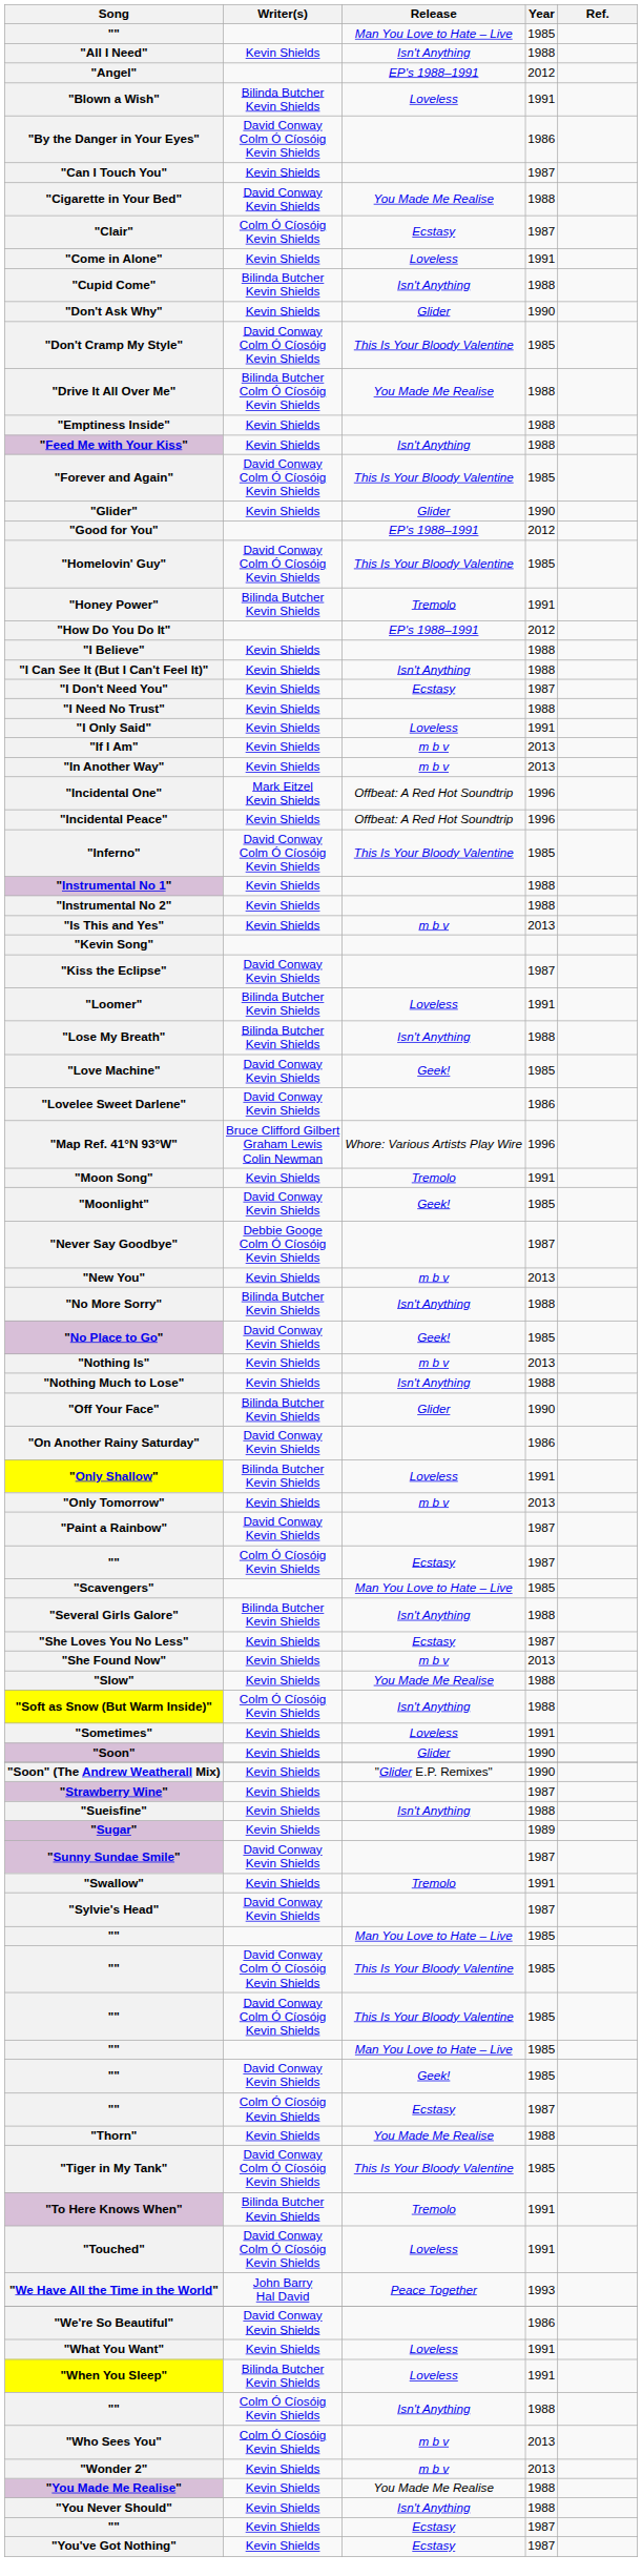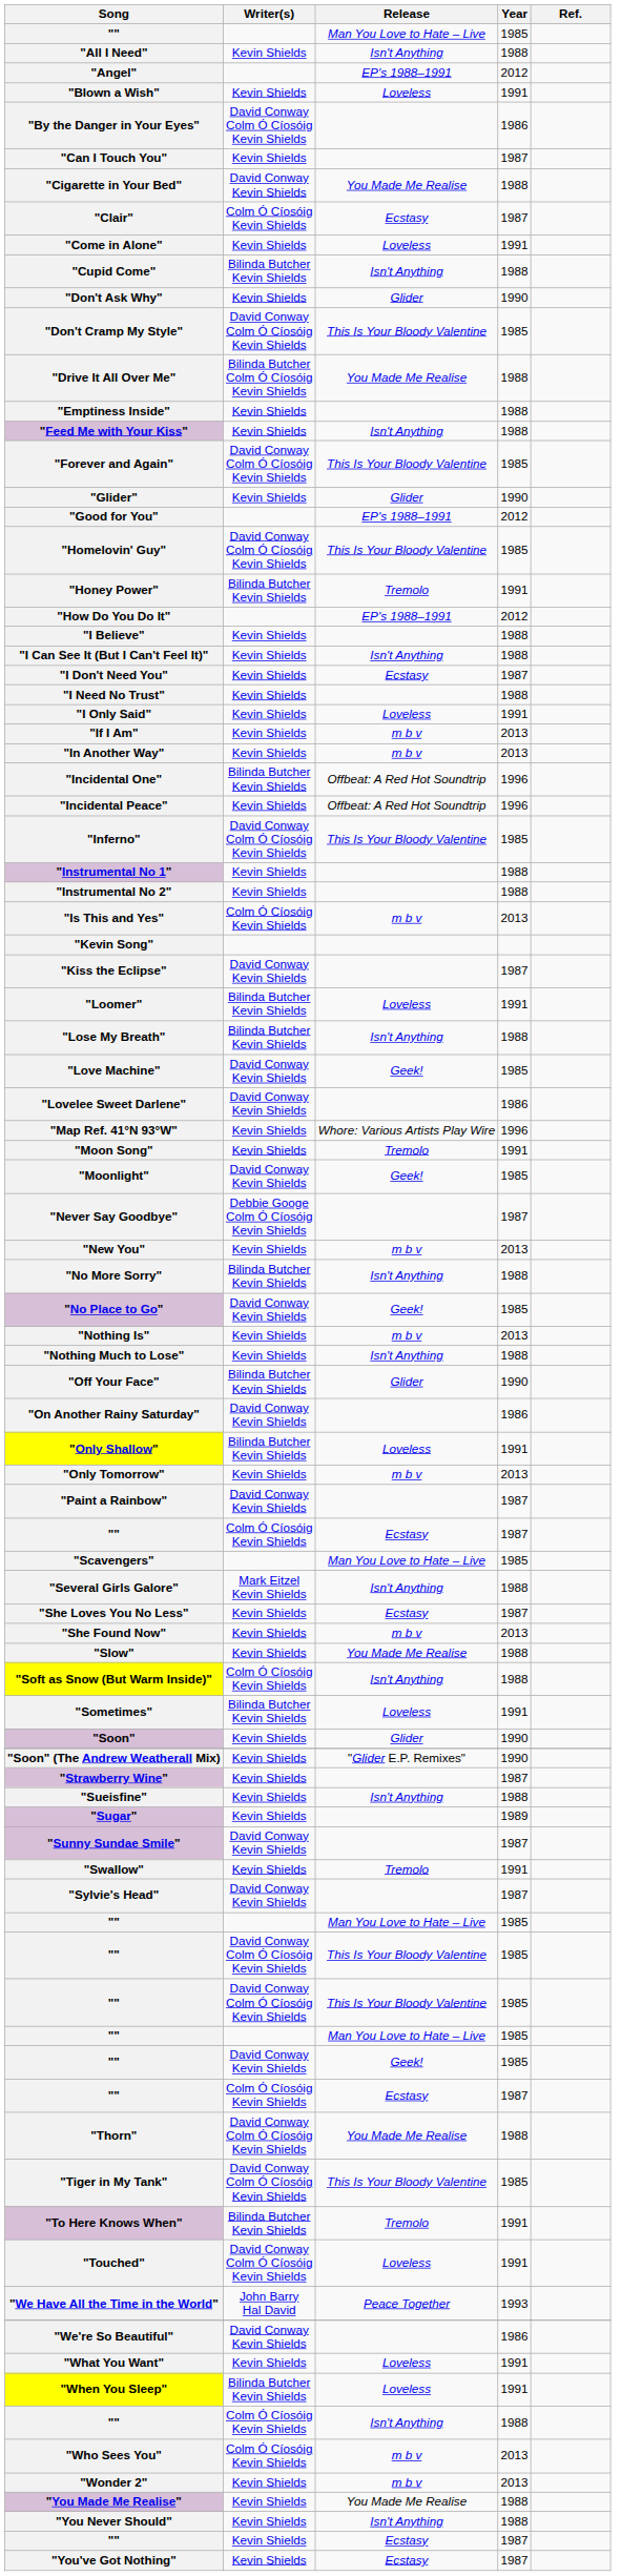 <table class="wikitable sortable plainrowheaders" style="text-align:center">
 <tr>
 <th scope="col">Song</th>
 <th scope="col" class="unsortable">Writer(s)</th>
 <th scope="col">Release</th>
 <th scope="col">Year</th>
 <th scope="col" style="width:6em" class="unsortable">Ref.</th>
 </tr>
 <tr>
 <th scope="row"> ""</th>
 <td></td>
 <td><em><a href='#'>Man You Love to Hate – Live</a></em></td>
 <td>1985</td>
 <td></td>
 </tr>
 <tr>
 <th scope="row">"All I Need"</th>
 <td><a href='#'>Kevin Shields</a></td>
 <td><em><a href='#'>Isn't Anything</a></em></td>
 <td>1988</td>
 <td></td>
 </tr>
 <tr>
 <th scope="row">"Angel"</th>
 <td></td>
 <td><em><a href='#'>EP's 1988–1991</a></em></td>
 <td>2012</td>
 <td></td>
 </tr>
 <tr>
 <th scope="row"> "Blown a Wish"</th>
-<td><a href='#'>Bilinda Butcher</a><br><a href='#'>Kevin Shields</a></td>
+<td><a href='#'>Kevin Shields</a></td>
 <td><em><a href='#'>Loveless</a></em></td>
 <td>1991</td>
 <td></td>
 </tr>
 <tr>
 <th scope="row">"By the Danger in Your Eyes"</th>
 <td><a href='#'>David Conway</a><br><a href='#'>Colm Ó Cíosóig</a><br><a href='#'>Kevin Shields</a></td>
 <td><em></em></td>
 <td>1986</td>
 <td></td>
 </tr>
 <tr>
 <th scope="row"> "Can I Touch You"</th>
 <td><a href='#'>Kevin Shields</a></td>
 <td></td>
 <td>1987</td>
 <td></td>
 </tr>
 <tr>
 <th scope="row">"Cigarette in Your Bed"</th>
 <td><a href='#'>David Conway</a><br><a href='#'>Kevin Shields</a></td>
 <td><em><a href='#'>You Made Me Realise</a></em></td>
 <td>1988</td>
 <td></td>
 </tr>
 <tr>
 <th scope="row">"Clair"</th>
 <td><a href='#'>Colm Ó Cíosóig</a><br><a href='#'>Kevin Shields</a></td>
 <td><em><a href='#'>Ecstasy</a></em></td>
 <td>1987</td>
 <td></td>
 </tr>
 <tr>
 <th scope="row">"Come in Alone"</th>
 <td><a href='#'>Kevin Shields</a></td>
 <td><em><a href='#'>Loveless</a></em></td>
 <td>1991</td>
 <td></td>
 </tr>
 <tr>
 <th scope="row">"Cupid Come"</th>
 <td><a href='#'>Bilinda Butcher</a><br><a href='#'>Kevin Shields</a></td>
 <td><em><a href='#'>Isn't Anything</a></em></td>
 <td>1988</td>
 <td></td>
 </tr>
 <tr>
 <th scope="row"> "Don't Ask Why"</th>
 <td><a href='#'>Kevin Shields</a></td>
 <td><em><a href='#'>Glider</a></em></td>
 <td>1990</td>
 <td></td>
 </tr>
 <tr>
 <th scope="row">"Don't Cramp My Style"</th>
 <td><a href='#'>David Conway</a><br><a href='#'>Colm Ó Cíosóig</a><br><a href='#'>Kevin Shields</a></td>
 <td><em><a href='#'>This Is Your Bloody Valentine</a></em></td>
 <td>1985</td>
 <td></td>
 </tr>
 <tr>
 <th scope="row">"Drive It All Over Me"</th>
 <td><a href='#'>Bilinda Butcher</a><br><a href='#'>Colm Ó Cíosóig</a><br><a href='#'>Kevin Shields</a></td>
 <td><em><a href='#'>You Made Me Realise</a></em></td>
 <td>1988</td>
 <td></td>
 </tr>
 <tr>
 <th scope="row">"Emptiness Inside"</th>
 <td><a href='#'>Kevin Shields</a></td>
 <td></td>
 <td>1988</td>
 <td></td>
 </tr>
 <tr>
 <th scope="row" style="background-color:#D8BFD8"> "<a href='#'>Feed Me with Your Kiss</a>" </th>
 <td><a href='#'>Kevin Shields</a></td>
 <td><em><a href='#'>Isn't Anything</a></em></td>
 <td>1988</td>
 <td></td>
 </tr>
 <tr>
 <th scope="row">"Forever and Again"</th>
 <td><a href='#'>David Conway</a><br><a href='#'>Colm Ó Cíosóig</a><br><a href='#'>Kevin Shields</a></td>
 <td><em><a href='#'>This Is Your Bloody Valentine</a></em></td>
 <td>1985</td>
 <td></td>
 </tr>
 <tr>
 <th scope="row">"Glider"</th>
 <td><a href='#'>Kevin Shields</a></td>
 <td><em><a href='#'>Glider</a></em></td>
 <td>1990</td>
 <td></td>
 </tr>
 <tr>
 <th scope="row">"Good for You"</th>
 <td></td>
 <td><em><a href='#'>EP's 1988–1991</a></em></td>
 <td>2012</td>
 <td></td>
 </tr>
 <tr>
 <th scope="row"> "Homelovin' Guy"</th>
 <td><a href='#'>David Conway</a><br><a href='#'>Colm Ó Cíosóig</a><br><a href='#'>Kevin Shields</a></td>
 <td><em><a href='#'>This Is Your Bloody Valentine</a></em></td>
 <td>1985</td>
 <td></td>
 </tr>
 <tr>
 <th scope="row">"Honey Power"</th>
 <td><a href='#'>Bilinda Butcher</a><br><a href='#'>Kevin Shields</a></td>
 <td><em><a href='#'>Tremolo</a></em></td>
 <td>1991</td>
 <td></td>
 </tr>
 <tr>
 <th scope="row">"How Do You Do It"</th>
 <td></td>
 <td><em><a href='#'>EP's 1988–1991</a></em></td>
 <td>2012</td>
 <td></td>
 </tr>
 <tr>
 <th scope="row"> "I Believe"</th>
 <td><a href='#'>Kevin Shields</a></td>
 <td></td>
 <td>1988</td>
 <td></td>
 </tr>
 <tr>
 <th scope="row">"I Can See It (But I Can't Feel It)"</th>
 <td><a href='#'>Kevin Shields</a></td>
 <td><em><a href='#'>Isn't Anything</a></em></td>
 <td>1988</td>
 <td></td>
 </tr>
 <tr>
 <th scope="row">"I Don't Need You"</th>
 <td><a href='#'>Kevin Shields</a></td>
 <td><em><a href='#'>Ecstasy</a></em></td>
 <td>1987</td>
 <td></td>
 </tr>
 <tr>
 <th scope="row">"I Need No Trust"</th>
 <td><a href='#'>Kevin Shields</a></td>
 <td></td>
 <td>1988</td>
 <td></td>
 </tr>
 <tr>
 <th scope="row">"I Only Said"</th>
 <td><a href='#'>Kevin Shields</a></td>
 <td><em><a href='#'>Loveless</a></em></td>
 <td>1991</td>
 <td></td>
 </tr>
 <tr>
 <th scope="row">"If I Am"</th>
 <td><a href='#'>Kevin Shields</a></td>
 <td><em><a href='#'>m b v</a></em></td>
 <td>2013</td>
 <td></td>
 </tr>
 <tr>
 <th scope="row">"In Another Way"</th>
 <td><a href='#'>Kevin Shields</a></td>
 <td><em><a href='#'>m b v</a></em></td>
 <td>2013</td>
 <td></td>
 </tr>
 <tr>
 <th scope="row">"Incidental One"<br></th>
-<td><a href='#'>Mark Eitzel</a><br><a href='#'>Kevin Shields</a></td>
+<td><a href='#'>Bilinda Butcher</a><br><a href='#'>Kevin Shields</a></td>
 <td><em>Offbeat: A Red Hot Soundtrip</em></td>
 <td>1996</td>
 <td></td>
 </tr>
 <tr>
 <th scope="row">"Incidental Peace"</th>
 <td><a href='#'>Kevin Shields</a></td>
 <td><em>Offbeat: A Red Hot Soundtrip</em></td>
 <td>1996</td>
 <td></td>
 </tr>
 <tr>
 <th scope="row">"Inferno"</th>
 <td><a href='#'>David Conway</a><br><a href='#'>Colm Ó Cíosóig</a><br><a href='#'>Kevin Shields</a></td>
 <td><em><a href='#'>This Is Your Bloody Valentine</a></em></td>
 <td>1985</td>
 <td></td>
 </tr>
 <tr>
 <th scope="row" style="background-color:#D8BFD8">"<a href='#'>Instrumental No 1</a>" <br></th>
 <td><a href='#'>Kevin Shields</a></td>
 <td></td>
 <td>1988</td>
 <td></td>
 </tr>
 <tr>
 <th scope="row">"Instrumental No 2"</th>
 <td><a href='#'>Kevin Shields</a></td>
 <td></td>
 <td>1988</td>
 <td></td>
 </tr>
 <tr>
 <th scope="row">"Is This and Yes"</th>
-<td><a href='#'>Kevin Shields</a></td>
+<td><a href='#'>Colm Ó Cíosóig</a><br><a href='#'>Kevin Shields</a></td>
 <td><em><a href='#'>m b v</a></em></td>
 <td>2013</td>
 <td></td>
 </tr>
 <tr>
 <th scope="row"> "Kevin Song"<br></th>
 <td></td>
 <td></td>
 <td></td>
 <td></td>
 </tr>
 <tr>
 <th scope="row">"Kiss the Eclipse"</th>
 <td><a href='#'>David Conway</a><br><a href='#'>Kevin Shields</a></td>
 <td></td>
 <td>1987</td>
 <td></td>
 </tr>
 <tr>
 <th scope="row"> "Loomer"</th>
 <td><a href='#'>Bilinda Butcher</a><br><a href='#'>Kevin Shields</a></td>
 <td><em><a href='#'>Loveless</a></em></td>
 <td>1991</td>
 <td></td>
 </tr>
 <tr>
 <th scope="row">"Lose My Breath"</th>
 <td><a href='#'>Bilinda Butcher</a><br><a href='#'>Kevin Shields</a></td>
 <td><em><a href='#'>Isn't Anything</a></em></td>
 <td>1988</td>
 <td></td>
 </tr>
 <tr>
 <th scope="row">"Love Machine"</th>
 <td><a href='#'>David Conway</a><br><a href='#'>Kevin Shields</a></td>
 <td><em><a href='#'>Geek!</a></em></td>
 <td>1985</td>
 <td></td>
 </tr>
 <tr>
 <th scope="row">"Lovelee Sweet Darlene"</th>
 <td><a href='#'>David Conway</a><br><a href='#'>Kevin Shields</a></td>
 <td><em></em></td>
 <td>1986</td>
 <td></td>
 </tr>
 <tr>
 <th scope="row"> "Map Ref. 41°N 93°W"<br></th>
-<td><a href='#'>Bruce Clifford Gilbert</a><br><a href='#'>Graham Lewis</a><br><a href='#'>Colin Newman</a></td>
+<td><a href='#'>Kevin Shields</a></td>
 <td><em>Whore: Various Artists Play Wire</em></td>
 <td>1996</td>
 <td></td>
 </tr>
 <tr>
 <th scope="row">"Moon Song"</th>
 <td><a href='#'>Kevin Shields</a></td>
 <td><em><a href='#'>Tremolo</a></em></td>
 <td>1991</td>
 <td></td>
 </tr>
 <tr>
 <th scope="row">"Moonlight"</th>
 <td><a href='#'>David Conway</a><br><a href='#'>Kevin Shields</a></td>
 <td><em><a href='#'>Geek!</a></em></td>
 <td>1985</td>
 <td></td>
 </tr>
 <tr>
 <th scope="row"> "Never Say Goodbye"</th>
 <td><a href='#'>Debbie Googe</a><br><a href='#'>Colm Ó Cíosóig</a><br><a href='#'>Kevin Shields</a></td>
 <td></td>
 <td>1987</td>
 <td></td>
 </tr>
 <tr>
 <th scope="row">"New You"</th>
 <td><a href='#'>Kevin Shields</a></td>
 <td><em><a href='#'>m b v</a></em></td>
 <td>2013</td>
 <td></td>
 </tr>
 <tr>
 <th scope="row">"No More Sorry"</th>
 <td><a href='#'>Bilinda Butcher</a><br><a href='#'>Kevin Shields</a></td>
 <td><em><a href='#'>Isn't Anything</a></em></td>
 <td>1988</td>
 <td></td>
 </tr>
 <tr>
 <th scope="row" style="background-color:#D8BFD8">"<a href='#'>No Place to Go</a>" </th>
 <td><a href='#'>David Conway</a><br><a href='#'>Kevin Shields</a></td>
 <td><em><a href='#'>Geek!</a></em></td>
 <td>1985</td>
 <td></td>
 </tr>
 <tr>
 <th scope="row">"Nothing Is"</th>
 <td><a href='#'>Kevin Shields</a></td>
 <td><em><a href='#'>m b v</a></em></td>
 <td>2013</td>
 <td></td>
 </tr>
 <tr>
 <th scope="row">"Nothing Much to Lose"</th>
 <td><a href='#'>Kevin Shields</a></td>
 <td><em><a href='#'>Isn't Anything</a></em></td>
 <td>1988</td>
 <td></td>
 </tr>
 <tr>
 <th scope="row"> "Off Your Face"</th>
 <td><a href='#'>Bilinda Butcher</a><br><a href='#'>Kevin Shields</a></td>
 <td><em><a href='#'>Glider</a></em></td>
 <td>1990</td>
 <td></td>
 </tr>
 <tr>
 <th scope="row">"On Another Rainy Saturday"</th>
 <td><a href='#'>David Conway</a><br><a href='#'>Kevin Shields</a></td>
 <td><em></em></td>
 <td>1986</td>
 <td></td>
 </tr>
 <tr>
 <th scope="row" style="background-color:#FFFF00">"<a href='#'>Only Shallow</a>" </th>
 <td><a href='#'>Bilinda Butcher</a><br><a href='#'>Kevin Shields</a></td>
 <td><em><a href='#'>Loveless</a></em></td>
 <td>1991</td>
 <td></td>
 </tr>
 <tr>
 <th scope="row">"Only Tomorrow"</th>
 <td><a href='#'>Kevin Shields</a></td>
 <td><em><a href='#'>m b v</a></em></td>
 <td>2013</td>
 <td></td>
 </tr>
 <tr>
 <th scope="row"> "Paint a Rainbow"</th>
 <td><a href='#'>David Conway</a><br><a href='#'>Kevin Shields</a></td>
 <td></td>
 <td>1987</td>
 <td></td>
 </tr>
 <tr>
 <th scope="row">""</th>
 <td><a href='#'>Colm Ó Cíosóig</a><br><a href='#'>Kevin Shields</a></td>
 <td><em><a href='#'>Ecstasy</a></em></td>
 <td>1987</td>
 <td></td>
 </tr>
 <tr>
 <th scope="row"> "Scavengers"</th>
 <td></td>
 <td><em><a href='#'>Man You Love to Hate – Live</a></em></td>
 <td>1985</td>
 <td></td>
 </tr>
 <tr>
 <th scope="row">"Several Girls Galore"</th>
-<td><a href='#'>Bilinda Butcher</a><br><a href='#'>Kevin Shields</a></td>
+<td><a href='#'>Mark Eitzel</a><br><a href='#'>Kevin Shields</a></td>
 <td><em><a href='#'>Isn't Anything</a></em></td>
 <td>1988</td>
 <td></td>
 </tr>
 <tr>
 <th scope="row">"She Loves You No Less"</th>
 <td><a href='#'>Kevin Shields</a></td>
 <td><em><a href='#'>Ecstasy</a></em></td>
 <td>1987</td>
 <td></td>
 </tr>
 <tr>
 <th scope="row">"She Found Now"</th>
 <td><a href='#'>Kevin Shields</a></td>
 <td><em><a href='#'>m b v</a></em></td>
 <td>2013</td>
 <td></td>
 </tr>
 <tr>
 <th scope="row">"Slow"</th>
 <td><a href='#'>Kevin Shields</a></td>
 <td><em><a href='#'>You Made Me Realise</a></em></td>
 <td>1988</td>
 <td></td>
 </tr>
 <tr>
 <th scope="row" style="background-color:#FFFF00">"Soft as Snow (But Warm Inside)" </th>
 <td><a href='#'>Colm Ó Cíosóig</a><br><a href='#'>Kevin Shields</a></td>
 <td><em><a href='#'>Isn't Anything</a></em></td>
 <td>1988</td>
 <td></td>
 </tr>
 <tr>
 <th scope="row">"Sometimes"</th>
-<td><a href='#'>Kevin Shields</a></td>
+<td><a href='#'>Bilinda Butcher</a><br><a href='#'>Kevin Shields</a></td>
 <td><em><a href='#'>Loveless</a></em></td>
 <td>1991</td>
 <td></td>
 </tr>
 <tr>
 <th scope="row" style="background-color:#D8BFD8">"Soon" </th>
 <td><a href='#'>Kevin Shields</a></td>
 <td><em><a href='#'>Glider</a></em></td>
 <td>1990</td>
 <td></td>
 </tr>
 <tr>
 </tr>
 <tr>
 <th scope="row">"Soon" (The <a href='#'>Andrew Weatherall</a> Mix)</th>
 <td><a href='#'>Kevin Shields</a></td>
 <td>"<em><a href='#'>Glider</a></em> E.P. Remixes"</td>
 <td>1990</td>
 <td></td>
 </tr>
 <tr>
 <th scope="row" style="background-color:#D8BFD8">"<a href='#'>Strawberry Wine</a>" <br></th>
 <td><a href='#'>Kevin Shields</a></td>
 <td></td>
 <td>1987</td>
 <td></td>
 </tr>
 <tr>
 <th scope="row">"Sueisfine"</th>
 <td><a href='#'>Kevin Shields</a></td>
 <td><em><a href='#'>Isn't Anything</a></em></td>
 <td>1988</td>
 <td></td>
 </tr>
 <tr>
 <th scope="row" style="background-color:#D8BFD8">"<a href='#'>Sugar</a>" <br></th>
 <td><a href='#'>Kevin Shields</a></td>
 <td></td>
 <td>1989</td>
 <td></td>
 </tr>
 <tr>
 <th scope="row" style="background-color:#D8BFD8">"<a href='#'>Sunny Sundae Smile</a>" </th>
 <td><a href='#'>David Conway</a><br><a href='#'>Kevin Shields</a></td>
 <td></td>
 <td>1987</td>
 <td></td>
 </tr>
 <tr>
 <th scope="row">"Swallow"</th>
 <td><a href='#'>Kevin Shields</a></td>
 <td><em><a href='#'>Tremolo</a></em></td>
 <td>1991</td>
 <td></td>
 </tr>
 <tr>
 <th scope="row">"Sylvie's Head"</th>
 <td><a href='#'>David Conway</a><br><a href='#'>Kevin Shields</a></td>
 <td></td>
 <td>1987</td>
 <td></td>
 </tr>
 <tr>
 <th scope="row"> ""</th>
 <td></td>
 <td><em><a href='#'>Man You Love to Hate – Live</a></em></td>
 <td>1985</td>
 <td></td>
 </tr>
 <tr>
 <th scope="row">""</th>
 <td><a href='#'>David Conway</a><br><a href='#'>Colm Ó Cíosóig</a><br><a href='#'>Kevin Shields</a></td>
 <td><em><a href='#'>This Is Your Bloody Valentine</a></em></td>
 <td>1985</td>
 <td></td>
 </tr>
 <tr>
 <th scope="row">""</th>
 <td><a href='#'>David Conway</a><br><a href='#'>Colm Ó Cíosóig</a><br><a href='#'>Kevin Shields</a></td>
 <td><em><a href='#'>This Is Your Bloody Valentine</a></em></td>
 <td>1985</td>
 <td></td>
 </tr>
 <tr>
 <th scope="row">""</th>
 <td></td>
 <td><em><a href='#'>Man You Love to Hate – Live</a></em></td>
 <td>1985</td>
 <td></td>
 </tr>
 <tr>
 <th scope="row">""</th>
 <td><a href='#'>David Conway</a><br><a href='#'>Kevin Shields</a></td>
 <td><em><a href='#'>Geek!</a></em></td>
 <td>1985</td>
 <td></td>
 </tr>
 <tr>
 <th scope="row">""</th>
 <td><a href='#'>Colm Ó Cíosóig</a><br><a href='#'>Kevin Shields</a></td>
 <td><em><a href='#'>Ecstasy</a></em></td>
 <td>1987</td>
 <td></td>
 </tr>
 <tr>
 <th scope="row">"Thorn"</th>
-<td><a href='#'>Kevin Shields</a></td>
+<td><a href='#'>David Conway</a><br><a href='#'>Colm Ó Cíosóig</a><br><a href='#'>Kevin Shields</a></td>
 <td><em><a href='#'>You Made Me Realise</a></em></td>
 <td>1988</td>
 <td></td>
 </tr>
 <tr>
 <th scope="row">"Tiger in My Tank"</th>
 <td><a href='#'>David Conway</a><br><a href='#'>Colm Ó Cíosóig</a><br><a href='#'>Kevin Shields</a></td>
 <td><em><a href='#'>This Is Your Bloody Valentine</a></em></td>
 <td>1985</td>
 <td></td>
 </tr>
 <tr>
 <th scope="row" style="background-color:#D8BFD8">"To Here Knows When" </th>
 <td><a href='#'>Bilinda Butcher</a><br><a href='#'>Kevin Shields</a></td>
 <td><em><a href='#'>Tremolo</a></em></td>
 <td>1991</td>
 <td></td>
 </tr>
 <tr>
 <th scope="row">"Touched"</th>
 <td><a href='#'>David Conway</a><br><a href='#'>Colm Ó Cíosóig</a><br><a href='#'>Kevin Shields</a></td>
 <td><em><a href='#'>Loveless</a></em></td>
 <td>1991</td>
 <td></td>
 </tr>
 <tr>
 <th scope="row"> "<a href='#'>We Have All the Time in the World</a>"<br></th>
 <td><a href='#'>John Barry</a><br><a href='#'>Hal David</a></td>
 <td><em><a href='#'>Peace Together</a></em></td>
 <td>1993</td>
 <td></td>
 </tr>
 <tr>
 </tr>
 <tr>
 <th scope="row">"We're So Beautiful"</th>
 <td><a href='#'>David Conway</a><br><a href='#'>Kevin Shields</a></td>
 <td><em></em></td>
 <td>1986</td>
 <td></td>
 </tr>
 <tr>
 <th scope="row">"What You Want"</th>
 <td><a href='#'>Kevin Shields</a></td>
 <td><em><a href='#'>Loveless</a></em></td>
 <td>1991</td>
 <td></td>
 </tr>
 <tr>
 <th scope="row" style="background-color:#FFFF00">"When You Sleep" </th>
 <td><a href='#'>Bilinda Butcher</a><br><a href='#'>Kevin Shields</a></td>
 <td><em><a href='#'>Loveless</a></em></td>
 <td>1991</td>
 <td></td>
 </tr>
 <tr>
 <th scope="row">""</th>
 <td><a href='#'>Colm Ó Cíosóig</a><br><a href='#'>Kevin Shields</a></td>
 <td><em><a href='#'>Isn't Anything</a></em></td>
 <td>1988</td>
 <td></td>
 </tr>
 <tr>
 <th scope="row">"Who Sees You"</th>
 <td><a href='#'>Colm Ó Cíosóig</a><br><a href='#'>Kevin Shields</a></td>
 <td><em><a href='#'>m b v</a></em></td>
 <td>2013</td>
 <td></td>
 </tr>
 <tr>
 <th scope="row">"Wonder 2"</th>
 <td><a href='#'>Kevin Shields</a></td>
 <td><em><a href='#'>m b v</a></em></td>
 <td>2013</td>
 <td></td>
 </tr>
 <tr>
 <th scope="row" style="background-color:#D8BFD8"> "<a href='#'>You Made Me Realise</a>" </th>
 <td><a href='#'>Kevin Shields</a></td>
 <td><em>You Made Me Realise</em></td>
 <td>1988</td>
 <td></td>
 </tr>
 <tr>
 <th scope="row">"You Never Should"</th>
 <td><a href='#'>Kevin Shields</a></td>
 <td><em><a href='#'>Isn't Anything</a></em></td>
 <td>1988</td>
 <td></td>
 </tr>
 <tr>
 <th scope="row">""</th>
 <td><a href='#'>Kevin Shields</a></td>
 <td><em><a href='#'>Ecstasy</a></em></td>
 <td>1987</td>
 <td></td>
 </tr>
 <tr>
 <th scope="row">"You've Got Nothing"</th>
 <td><a href='#'>Kevin Shields</a></td>
 <td><em><a href='#'>Ecstasy</a></em></td>
 <td>1987</td>
 <td></td>
 </tr>
 </table>
